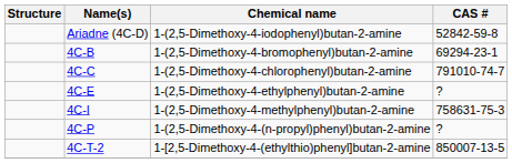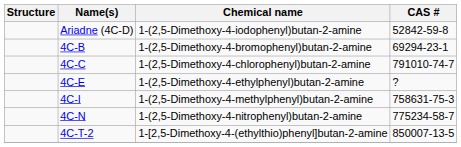 <table class="wikitable sticky-header">
 <tr>
 <th>Structure</th>
 <th>Name(s)</th>
 <th>Chemical name</th>
 <th>CAS #</th>
 </tr>
 <tr>
 <td></td>
 <td><a href='#'>Ariadne</a> (4C-D)</td>
 <td>1-(2,5-Dimethoxy-4-iodophenyl)butan-2-amine</td>
 <td>52842-59-8</td>
 </tr>
 <tr>
 <td></td>
 <td><a href='#'>4C-B</a></td>
 <td>1-(2,5-Dimethoxy-4-bromophenyl)butan-2-amine</td>
 <td>69294-23-1</td>
 </tr>
 <tr>
 <td></td>
 <td><a href='#'>4C-C</a></td>
 <td>1-(2,5-Dimethoxy-4-chlorophenyl)butan-2-amine</td>
 <td>791010-74-7</td>
 </tr>
 <tr>
 <td></td>
 <td><a href='#'>4C-E</a></td>
 <td>1-(2,5-Dimethoxy-4-ethylphenyl)butan-2-amine</td>
 <td>?</td>
 </tr>
 <tr>
 <td></td>
 <td><a href='#'>4C-I</a></td>
 <td>1-(2,5-Dimethoxy-4-methylphenyl)butan-2-amine</td>
 <td>758631-75-3</td>
 </tr>
 <tr>
 <td></td>
-<td><a href='#'>4C-P</a></td>
-<td>1-(2,5-Dimethoxy-4-(n-propyl)phenyl)butan-2-amine</td>
-<td>?</td>
+<td><a href='#'>4C-N</a></td>
+<td>1-(2,5-Dimethoxy-4-nitrophenyl)butan-2-amine</td>
+<td>775234-58-7</td>
 </tr>
 <tr>
 <td></td>
 <td><a href='#'>4C-T-2</a></td>
 <td>1-[2,5-Dimethoxy-4-(ethylthio)phenyl]butan-2-amine</td>
 <td>850007-13-5</td>
 </tr>
 <tr>
 </tr>
 </table>
